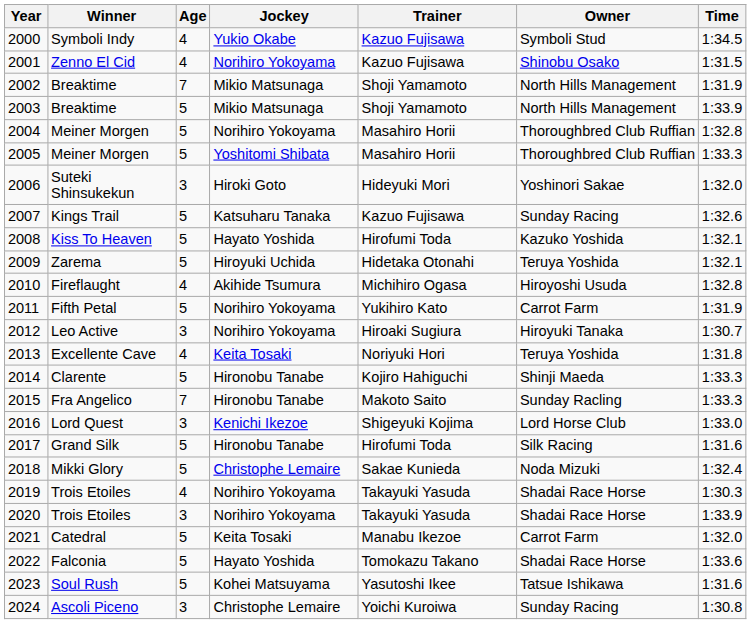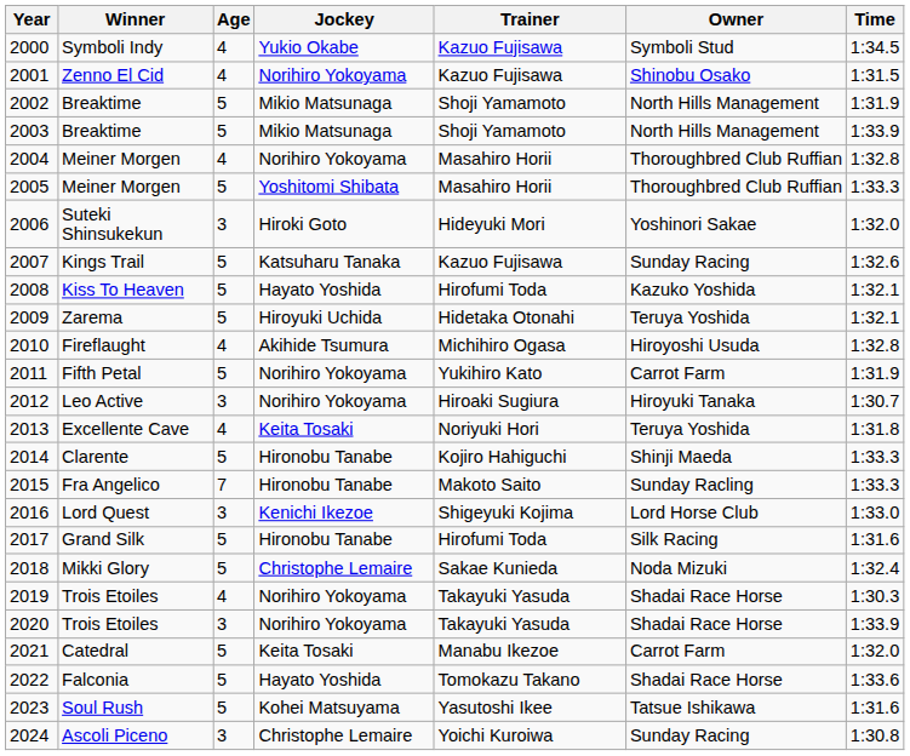 <table class="wikitable sortable" style="font-size:90%">
 <tr>
 <th width="36px">Year<br></th>
 <th width="120px">Winner<br></th>
 <th>Age<br></th>
 <th width="140px">Jockey<br></th>
 <th width="150px">Trainer<br></th>
 <th>Owner</th>
 <th>Time<br></th>
 </tr>
 <tr>
 <td>2000</td>
 <td>Symboli Indy</td>
 <td>4</td>
 <td><a href='#'>Yukio Okabe</a></td>
 <td><a href='#'>Kazuo Fujisawa</a></td>
 <td>Symboli Stud</td>
 <td>1:34.5</td>
 </tr>
 <tr>
 <td>2001</td>
 <td><a href='#'>Zenno El Cid</a></td>
 <td>4</td>
 <td><a href='#'>Norihiro Yokoyama</a></td>
 <td>Kazuo Fujisawa</td>
 <td><a href='#'>Shinobu Osako</a></td>
 <td>1:31.5</td>
 </tr>
 <tr>
 <td>2002</td>
 <td>Breaktime</td>
-<td>7</td>
+<td>5</td>
 <td>Mikio Matsunaga</td>
 <td>Shoji Yamamoto</td>
 <td>North Hills Management</td>
 <td>1:31.9</td>
 </tr>
 <tr>
 <td>2003</td>
 <td>Breaktime</td>
 <td>5</td>
 <td>Mikio Matsunaga</td>
 <td>Shoji Yamamoto</td>
 <td>North Hills Management</td>
 <td>1:33.9</td>
 </tr>
 <tr>
 <td>2004</td>
 <td>Meiner Morgen</td>
-<td>5</td>
+<td>4</td>
 <td>Norihiro Yokoyama</td>
 <td>Masahiro Horii</td>
 <td>Thoroughbred Club Ruffian</td>
 <td>1:32.8</td>
 </tr>
 <tr>
 <td>2005</td>
 <td>Meiner Morgen</td>
 <td>5</td>
 <td><a href='#'>Yoshitomi Shibata</a></td>
 <td>Masahiro Horii</td>
 <td>Thoroughbred Club Ruffian</td>
 <td>1:33.3</td>
 </tr>
 <tr>
 <td>2006</td>
 <td>Suteki Shinsukekun</td>
 <td>3</td>
 <td>Hiroki Goto</td>
 <td>Hideyuki Mori</td>
 <td>Yoshinori Sakae</td>
 <td>1:32.0</td>
 </tr>
 <tr>
 <td>2007</td>
 <td>Kings Trail</td>
 <td>5</td>
 <td>Katsuharu Tanaka</td>
 <td>Kazuo Fujisawa</td>
 <td>Sunday Racing</td>
 <td>1:32.6</td>
 </tr>
 <tr>
 <td>2008</td>
 <td><a href='#'>Kiss To Heaven</a></td>
 <td>5</td>
 <td>Hayato Yoshida</td>
 <td>Hirofumi Toda</td>
 <td>Kazuko Yoshida</td>
 <td>1:32.1</td>
 </tr>
 <tr>
 <td>2009</td>
 <td>Zarema</td>
 <td>5</td>
 <td>Hiroyuki Uchida</td>
 <td>Hidetaka Otonahi</td>
 <td>Teruya Yoshida</td>
 <td>1:32.1</td>
 </tr>
 <tr>
 <td>2010</td>
 <td>Fireflaught</td>
 <td>4</td>
 <td>Akihide Tsumura</td>
 <td>Michihiro Ogasa</td>
 <td>Hiroyoshi Usuda</td>
 <td>1:32.8</td>
 </tr>
 <tr>
 <td>2011</td>
 <td>Fifth Petal</td>
 <td>5</td>
 <td>Norihiro Yokoyama</td>
 <td>Yukihiro Kato</td>
 <td>Carrot Farm</td>
 <td>1:31.9</td>
 </tr>
 <tr>
 <td>2012</td>
 <td>Leo Active</td>
 <td>3</td>
 <td>Norihiro Yokoyama</td>
 <td>Hiroaki Sugiura</td>
 <td>Hiroyuki Tanaka</td>
 <td>1:30.7</td>
 </tr>
 <tr>
 <td>2013</td>
 <td>Excellente Cave</td>
 <td>4</td>
 <td><a href='#'>Keita Tosaki</a></td>
 <td>Noriyuki Hori</td>
 <td>Teruya Yoshida</td>
 <td>1:31.8</td>
 </tr>
 <tr>
 <td>2014</td>
 <td>Clarente</td>
 <td>5</td>
 <td>Hironobu Tanabe</td>
 <td>Kojiro Hahiguchi</td>
 <td>Shinji Maeda</td>
 <td>1:33.3</td>
 </tr>
 <tr>
 <td>2015</td>
 <td>Fra Angelico</td>
 <td>7</td>
 <td>Hironobu Tanabe</td>
 <td>Makoto Saito</td>
 <td>Sunday Racling</td>
 <td>1:33.3</td>
 </tr>
 <tr>
 <td>2016</td>
 <td>Lord Quest</td>
 <td>3</td>
 <td><a href='#'>Kenichi Ikezoe</a></td>
 <td>Shigeyuki Kojima</td>
 <td>Lord Horse Club</td>
 <td>1:33.0</td>
 </tr>
 <tr>
 <td>2017</td>
 <td>Grand Silk</td>
 <td>5</td>
 <td>Hironobu Tanabe</td>
 <td>Hirofumi Toda</td>
 <td>Silk Racing</td>
 <td>1:31.6</td>
 </tr>
 <tr>
 <td>2018</td>
 <td>Mikki Glory</td>
 <td>5</td>
 <td><a href='#'>Christophe Lemaire</a></td>
 <td>Sakae Kunieda</td>
 <td>Noda Mizuki</td>
 <td>1:32.4</td>
 </tr>
 <tr>
 <td>2019</td>
 <td>Trois Etoiles</td>
 <td>4</td>
 <td>Norihiro Yokoyama</td>
 <td>Takayuki Yasuda</td>
 <td>Shadai Race Horse</td>
 <td>1:30.3</td>
 </tr>
 <tr>
 <td>2020</td>
 <td>Trois Etoiles</td>
 <td>3</td>
 <td>Norihiro Yokoyama</td>
 <td>Takayuki Yasuda</td>
 <td>Shadai Race Horse</td>
 <td>1:33.9</td>
 </tr>
 <tr>
 <td>2021</td>
 <td>Catedral</td>
 <td>5</td>
 <td>Keita Tosaki</td>
 <td>Manabu Ikezoe</td>
 <td>Carrot Farm</td>
 <td>1:32.0</td>
 </tr>
 <tr>
 <td>2022</td>
 <td>Falconia</td>
 <td>5</td>
 <td>Hayato Yoshida</td>
 <td>Tomokazu Takano</td>
 <td>Shadai Race Horse</td>
 <td>1:33.6</td>
 </tr>
 <tr>
 <td>2023</td>
 <td><a href='#'>Soul Rush</a></td>
 <td>5</td>
 <td>Kohei Matsuyama</td>
 <td>Yasutoshi Ikee</td>
 <td>Tatsue Ishikawa</td>
 <td>1:31.6</td>
 </tr>
 <tr>
 <td>2024</td>
 <td><a href='#'>Ascoli Piceno</a></td>
 <td>3</td>
 <td>Christophe Lemaire</td>
 <td>Yoichi Kuroiwa</td>
 <td>Sunday Racing</td>
 <td>1:30.8</td>
 </tr>
 </table>
